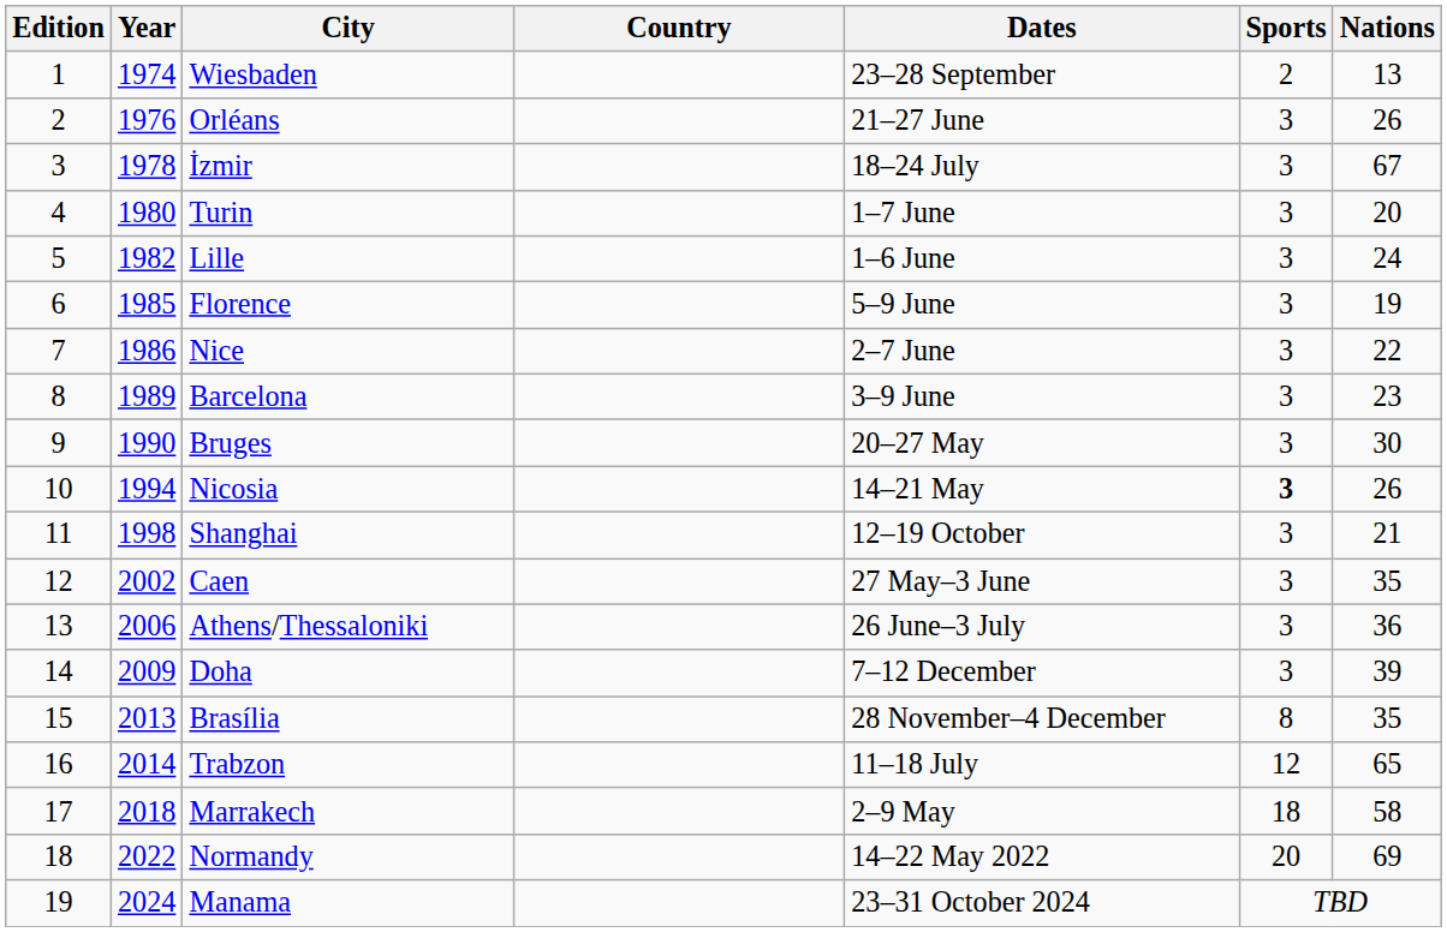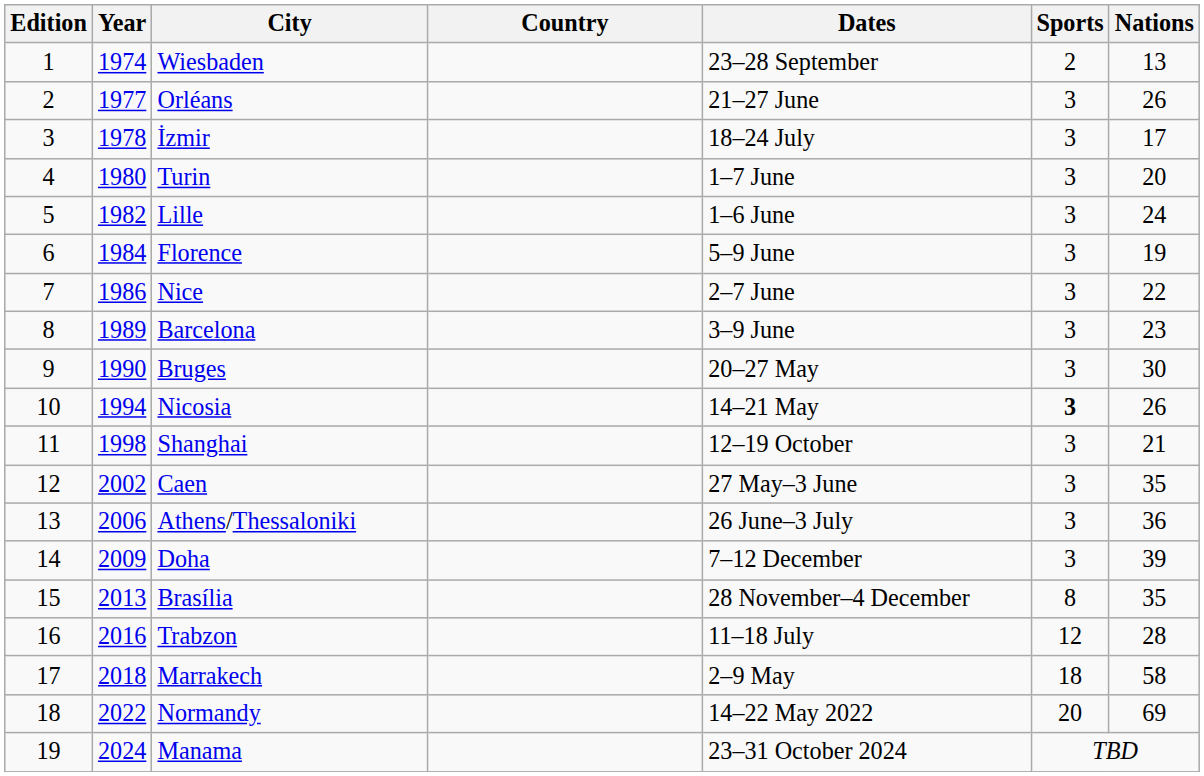 <table class="wikitable">
 <tr>
 <th width=20>Edition</th>
 <th width=20>Year</th>
 <th width=175>City</th>
 <th width=175>Country</th>
 <th width=210>Dates</th>
 <th width=20>Sports</th>
 <th width=20>Nations</th>
 </tr>
 <tr>
 <td align=center>1</td>
 <td align=center><a href='#'>1974</a></td>
 <td><a href='#'>Wiesbaden</a></td>
 <td></td>
 <td>23–28 September</td>
 <td align=center>2</td>
 <td align=center>13</td>
 </tr>
 <tr>
 <td align=center>2</td>
-<td align=center><a href='#'>1976</a></td>
+<td align=center><a href='#'>1977</a></td>
 <td><a href='#'>Orléans</a></td>
 <td></td>
 <td>21–27 June</td>
 <td align=center>3</td>
 <td align=center>26</td>
 </tr>
 <tr>
 <td align=center>3</td>
 <td align=center><a href='#'>1978</a></td>
 <td><a href='#'>İzmir</a></td>
 <td></td>
 <td>18–24 July</td>
 <td align=center>3</td>
-<td align=center>67</td>
+<td align=center>17</td>
 </tr>
 <tr>
 <td align=center>4</td>
 <td align=center><a href='#'>1980</a></td>
 <td><a href='#'>Turin</a></td>
 <td></td>
 <td>1–7 June</td>
 <td align=center>3</td>
 <td align=center>20</td>
 </tr>
 <tr>
 <td align=center>5</td>
 <td align=center><a href='#'>1982</a></td>
 <td><a href='#'>Lille</a></td>
 <td></td>
 <td>1–6 June</td>
 <td align=center>3</td>
 <td align=center>24</td>
 </tr>
 <tr>
 <td align=center>6</td>
-<td align=center><a href='#'>1985</a></td>
+<td align=center><a href='#'>1984</a></td>
 <td><a href='#'>Florence</a></td>
 <td></td>
 <td>5–9 June</td>
 <td align=center>3</td>
 <td align=center>19</td>
 </tr>
 <tr>
 <td align=center>7</td>
 <td align=center><a href='#'>1986</a></td>
 <td><a href='#'>Nice</a></td>
 <td></td>
 <td>2–7 June</td>
 <td align=center>3</td>
 <td align=center>22</td>
 </tr>
 <tr>
 <td align=center>8</td>
 <td align=center><a href='#'>1989</a></td>
 <td><a href='#'>Barcelona</a></td>
 <td></td>
 <td>3–9 June</td>
 <td align=center>3</td>
 <td align=center>23</td>
 </tr>
 <tr>
 <td align=center>9</td>
 <td align=center><a href='#'>1990</a></td>
 <td><a href='#'>Bruges</a></td>
 <td></td>
 <td>20–27 May</td>
 <td align=center>3</td>
 <td align=center>30</td>
 </tr>
 <tr>
 <td align=center>10</td>
 <td align=center><a href='#'>1994</a></td>
 <td><a href='#'>Nicosia</a></td>
 <td></td>
 <td>14–21 May</td>
 <td align=center><strong>3</strong></td>
 <td align=center>26</td>
 </tr>
 <tr>
 <td align=center>11</td>
 <td align=center><a href='#'>1998</a></td>
 <td><a href='#'>Shanghai</a></td>
 <td></td>
 <td>12–19 October</td>
 <td align=center>3</td>
 <td align=center>21</td>
 </tr>
 <tr>
 <td align=center>12</td>
 <td align=center><a href='#'>2002</a></td>
 <td><a href='#'>Caen</a></td>
 <td></td>
 <td>27 May–3 June</td>
 <td align=center>3</td>
 <td align=center>35</td>
 </tr>
 <tr>
 <td align=center>13</td>
 <td align=center><a href='#'>2006</a></td>
 <td><a href='#'>Athens</a>/<a href='#'>Thessaloniki</a></td>
 <td></td>
 <td>26 June–3 July</td>
 <td align=center>3</td>
 <td align=center>36</td>
 </tr>
 <tr>
 <td align=center>14</td>
 <td align=center><a href='#'>2009</a></td>
 <td><a href='#'>Doha</a></td>
 <td></td>
 <td>7–12 December</td>
 <td align=center>3</td>
 <td align=center>39</td>
 </tr>
 <tr>
 <td align=center>15</td>
 <td align=center><a href='#'>2013</a></td>
 <td><a href='#'>Brasília</a></td>
 <td></td>
 <td>28 November–4 December</td>
 <td align=center>8</td>
 <td align=center>35</td>
 </tr>
 <tr>
 <td align=center>16</td>
-<td align=center><a href='#'>2014</a></td>
+<td align=center><a href='#'>2016</a></td>
 <td><a href='#'>Trabzon</a></td>
 <td></td>
 <td>11–18 July</td>
 <td align=center>12</td>
-<td align=center>65</td>
+<td align=center>28</td>
 </tr>
 <tr>
 <td align=center>17</td>
 <td align=center><a href='#'>2018</a></td>
 <td><a href='#'>Marrakech</a></td>
 <td></td>
 <td>2–9 May</td>
 <td align=center>18</td>
 <td align=center>58</td>
 </tr>
 <tr>
 <td align=center>18</td>
 <td align=center><a href='#'>2022</a></td>
 <td><a href='#'>Normandy</a></td>
 <td></td>
 <td>14–22 May 2022</td>
 <td align=center>20</td>
 <td align=center>69</td>
 </tr>
 <tr>
 <td align=center>19</td>
 <td align=center><a href='#'>2024</a></td>
 <td><a href='#'>Manama</a></td>
 <td></td>
 <td>23–31 October 2024</td>
 <td colspan="2" align="center"><em>TBD</em></td>
 </tr>
 </table>
